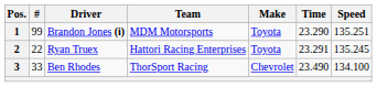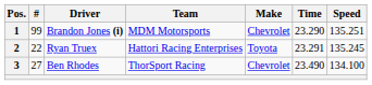 <table class="wikitable" style="font-size:95%">
 <tr>
 <th>Pos.</th>
 <th>#</th>
 <th>Driver</th>
 <th>Team</th>
 <th>Make</th>
 <th>Time</th>
 <th>Speed</th>
 </tr>
 <tr>
 <th>1</th>
 <td>99</td>
 <td><a href='#'>Brandon Jones</a> <strong>(i)</strong></td>
 <td><a href='#'>MDM Motorsports</a></td>
-<td><a href='#'>Toyota</a></td>
+<td><a href='#'>Chevrolet</a></td>
 <td>23.290</td>
 <td>135.251</td>
 </tr>
 <tr>
 <th>2</th>
 <td>22</td>
 <td><a href='#'>Ryan Truex</a></td>
 <td><a href='#'>Hattori Racing Enterprises</a></td>
 <td><a href='#'>Toyota</a></td>
 <td>23.291</td>
 <td>135.245</td>
 </tr>
 <tr>
 <th>3</th>
-<td>33</td>
+<td>27</td>
 <td><a href='#'>Ben Rhodes</a></td>
 <td><a href='#'>ThorSport Racing</a></td>
 <td><a href='#'>Chevrolet</a></td>
 <td>23.490</td>
 <td>134.100</td>
 </tr>
 <tr>
 <th colspan="7"></th>
 </tr>
 </table>
